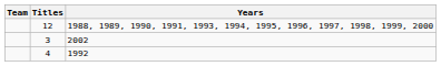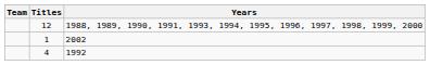 <table class="wikitable sortable" style="text-align:center">
 <tr>
 <th>Team</th>
 <th>Titles</th>
 <th>Years</th>
 </tr>
 <tr>
 <td style=><em></em></td>
 <td>12</td>
 <td align=left>1988, 1989, 1990, 1991, 1993, 1994, 1995, 1996, 1997, 1998, 1999, 2000</td>
 </tr>
 <tr>
 <td style=><em></em></td>
-<td>3</td>
+<td>1</td>
 <td align=left>2002</td>
 </tr>
 <tr>
 <td style=><em></em></td>
 <td>4</td>
 <td align=left>1992</td>
 </tr>
 </table>
